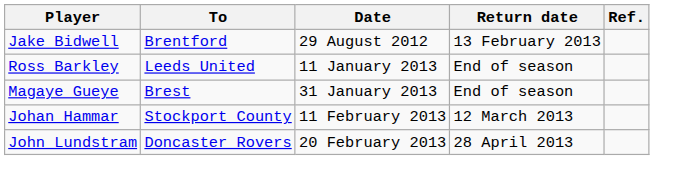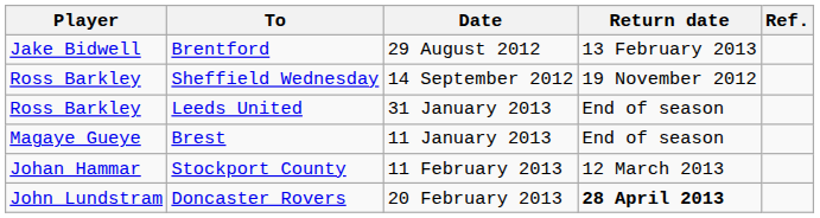 <table class="wikitable sortable">
 <tr>
 <th>Player</th>
 <th>To</th>
 <th>Date</th>
 <th>Return date</th>
 <th class=unsortable>Ref.</th>
 </tr>
 <tr>
 <td> <a href='#'>Jake Bidwell</a></td>
 <td> <a href='#'>Brentford</a></td>
 <td>29 August 2012</td>
 <td>13 February 2013</td>
 <td align="center"></td>
 </tr>
 <tr>
 <td> <a href='#'>Ross Barkley</a></td>
+<td> <a href='#'>Sheffield Wednesday</a></td>
+<td>14 September 2012</td>
+<td>19 November 2012</td>
+<td align="center"></td>
+</tr>
+<tr>
+<td> <a href='#'>Ross Barkley</a></td>
 <td> <a href='#'>Leeds United</a></td>
-<td>11 January 2013</td>
+<td>31 January 2013</td>
 <td>End of season</td>
 <td align="center"></td>
 </tr>
 <tr>
 <td> <a href='#'>Magaye Gueye</a></td>
 <td> <a href='#'>Brest</a></td>
-<td>31 January 2013</td>
+<td>11 January 2013</td>
 <td>End of season</td>
 <td align="center"></td>
 </tr>
 <tr>
 <td> <a href='#'>Johan Hammar</a></td>
 <td> <a href='#'>Stockport County</a></td>
 <td>11 February 2013</td>
 <td>12 March 2013</td>
 <td align="center"></td>
 </tr>
 <tr>
 <td> <a href='#'>John Lundstram</a></td>
 <td> <a href='#'>Doncaster Rovers</a></td>
 <td>20 February 2013</td>
-<td>28 April 2013</td>
+<td><strong>28 April 2013</strong></td>
 <td align="center"></td>
 </tr>
 </table>
